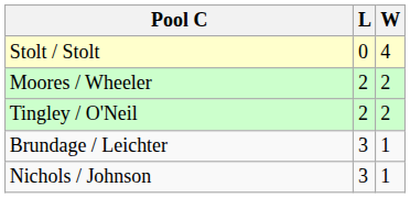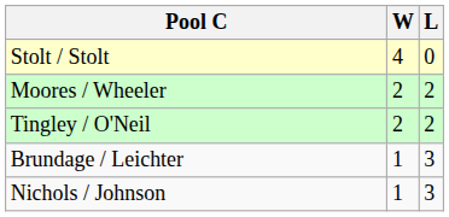 <table class=wikitable>
 <tr>
 <th width=275>Pool C</th>
+<th>W</th>
 <th>L</th>
-<th>W</th>
 </tr>
 <tr bgcolor=#ffffcc>
 <td>Stolt / Stolt</td>
+<td>4</td>
 <td>0</td>
-<td>4</td>
 </tr>
 <tr bgcolor=#ccffcc>
 <td>Moores / Wheeler</td>
 <td>2</td>
 <td>2</td>
 </tr>
 <tr bgcolor=#ccffcc>
 <td>Tingley / O'Neil</td>
 <td>2</td>
 <td>2</td>
 </tr>
 <tr>
 <td>Brundage / Leichter</td>
+<td>1</td>
 <td>3</td>
-<td>1</td>
 </tr>
 <tr>
 <td>Nichols / Johnson</td>
+<td>1</td>
 <td>3</td>
-<td>1</td>
 </tr>
 </table>
